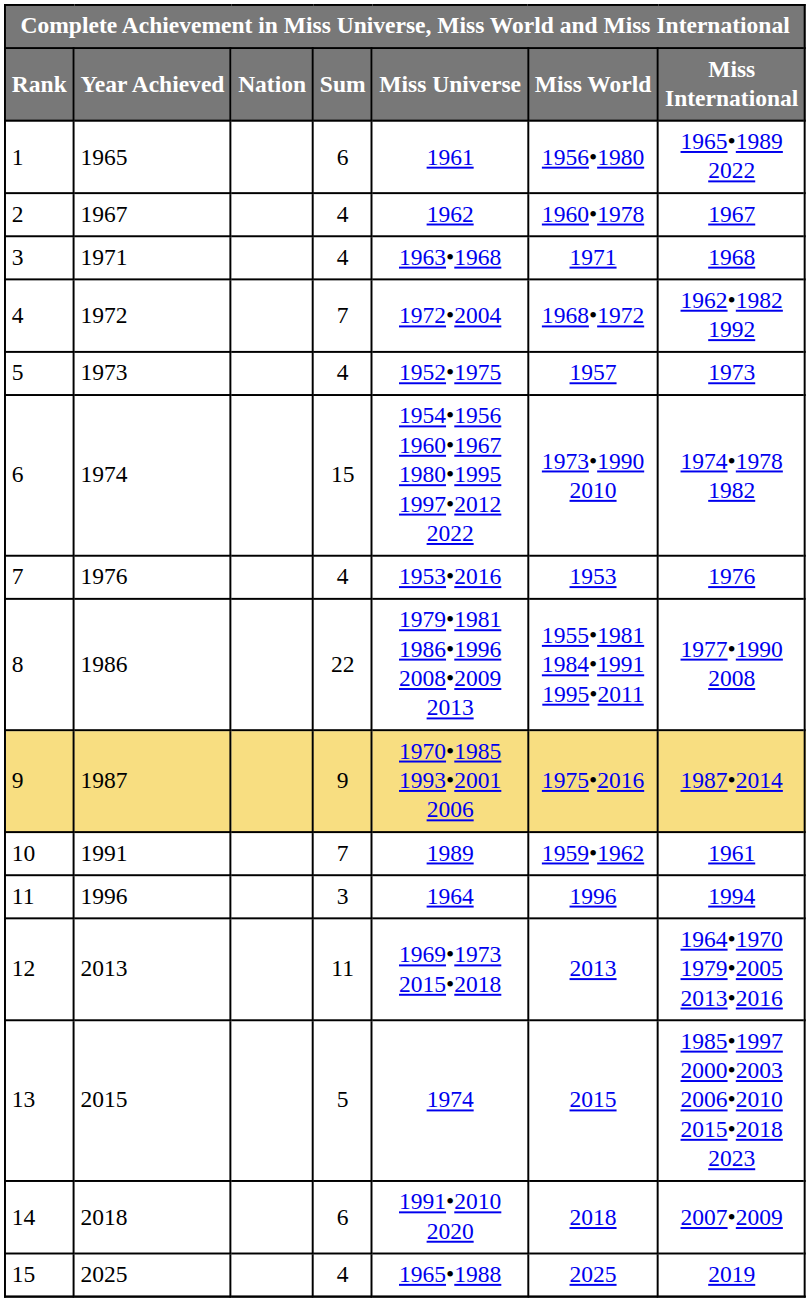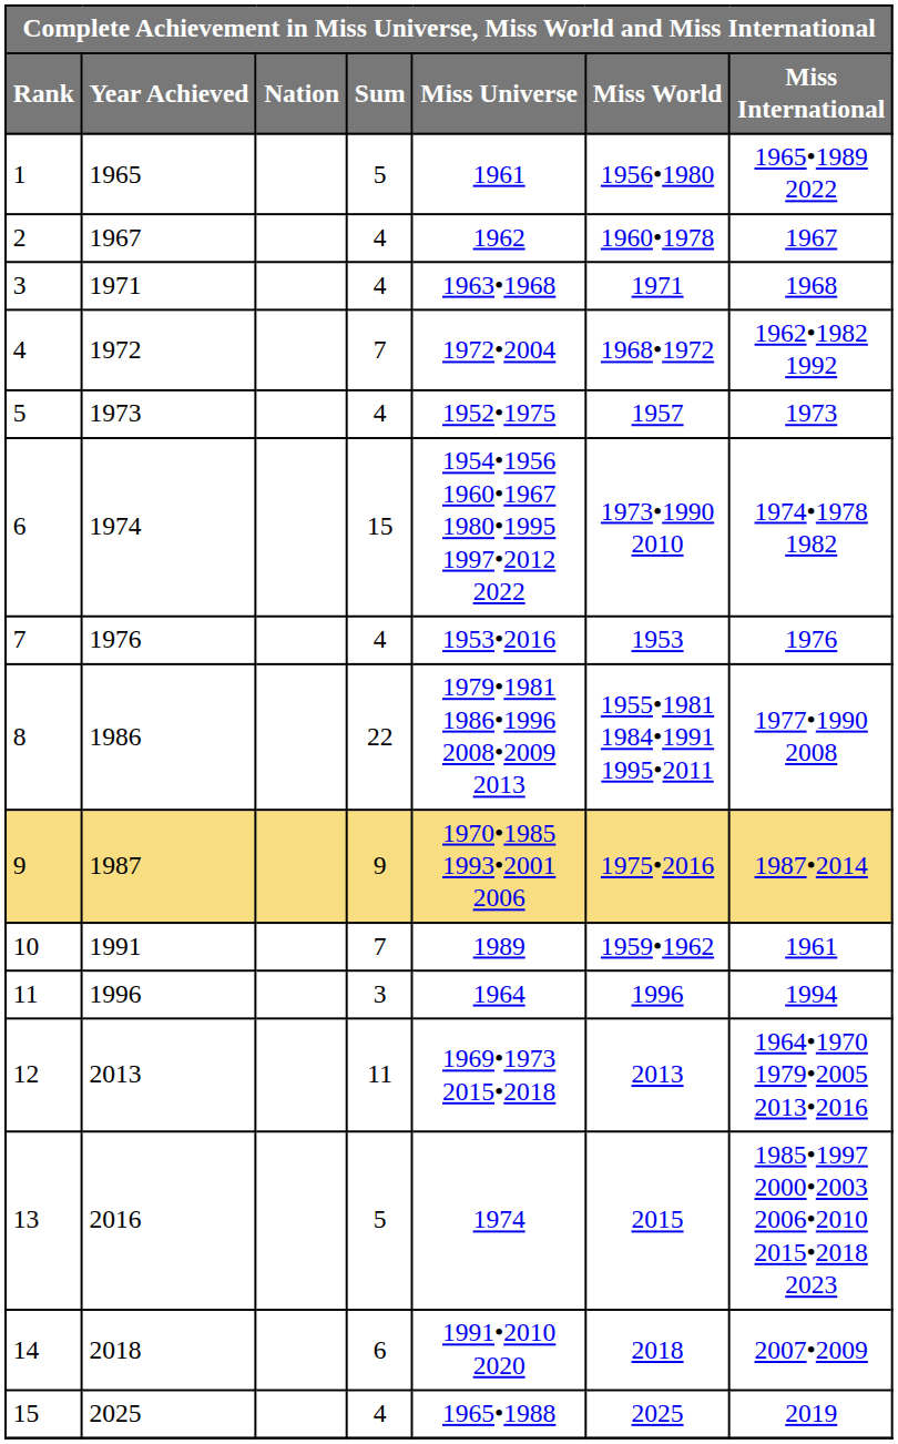 <table class="sortable wiki table" border="3" cellpadding="3" cellspacing="0" style="margin: 0 1em 0 0; background: white; border: 1px #000000 solid; border-collapse: collapse; font-size: 75%;">
 <tr>
 <th style="background-color:#787878;color:#FFFFFF;"  colspan=7>Complete Achievement in Miss Universe, Miss World and Miss International</th>
 </tr>
 <tr>
 <th style="background-color:#787878;color:#FFFFFF;">Rank</th>
 <th style="background-color:#787878;color:#FFFFFF;">Year Achieved</th>
 <th style="background-color:#787878;color:#FFFFFF;">Nation</th>
 <th style="background-color:#787878;color:#FFFFFF;">Sum</th>
 <th style="background-color:#787878;color:#FFFFFF;">Miss Universe</th>
 <th style="background-color:#787878;color:#FFFFFF;">Miss World</th>
 <th style="background-color:#787878;color:#FFFFFF;">Miss<br>International</th>
 </tr>
 <tr>
 <td>1</td>
 <td>1965</td>
 <td></td>
-<td style="text-align:center;">6</td>
+<td style="text-align:center;">5</td>
 <td style="text-align:center;"><a href='#'>1961</a></td>
 <td style="text-align:center;"><a href='#'>1956</a>•<a href='#'>1980</a></td>
 <td style="text-align:center;"><a href='#'>1965</a>•<a href='#'>1989</a><br><a href='#'>2022</a></td>
 </tr>
 <tr>
 <td>2</td>
 <td>1967</td>
 <td></td>
 <td style="text-align:center;">4</td>
 <td style="text-align:center;"><a href='#'>1962</a></td>
 <td style="text-align:center;"><a href='#'>1960</a>•<a href='#'>1978</a></td>
 <td style="text-align:center;"><a href='#'>1967</a></td>
 </tr>
 <tr>
 <td>3</td>
 <td>1971</td>
 <td></td>
 <td style="text-align:center;">4</td>
 <td style="text-align:center;"><a href='#'>1963</a>•<a href='#'>1968</a></td>
 <td style="text-align:center;"><a href='#'>1971</a></td>
 <td style="text-align:center;"><a href='#'>1968</a></td>
 </tr>
 <tr>
 <td>4</td>
 <td>1972</td>
 <td></td>
 <td style="text-align:center;">7</td>
 <td style="text-align:center;"><a href='#'>1972</a>•<a href='#'>2004</a></td>
 <td style="text-align:center;"><a href='#'>1968</a>•<a href='#'>1972</a></td>
 <td style="text-align:center;"><a href='#'>1962</a>•<a href='#'>1982</a><br><a href='#'>1992</a></td>
 </tr>
 <tr>
 <td>5</td>
 <td>1973</td>
 <td></td>
 <td style="text-align:center;">4</td>
 <td style="text-align:center;"><a href='#'>1952</a>•<a href='#'>1975</a></td>
 <td style="text-align:center;"><a href='#'>1957</a></td>
 <td style="text-align:center;"><a href='#'>1973</a></td>
 </tr>
 <tr>
 <td>6</td>
 <td>1974</td>
 <td></td>
 <td style="text-align:center;">15</td>
 <td style="text-align:center;"><a href='#'>1954</a>•<a href='#'>1956</a><br><a href='#'>1960</a>•<a href='#'>1967</a><br><a href='#'>1980</a>•<a href='#'>1995</a><br><a href='#'>1997</a>•<a href='#'>2012</a><br><a href='#'>2022</a></td>
 <td style="text-align:center;"><a href='#'>1973</a>•<a href='#'>1990</a><br><a href='#'>2010</a></td>
 <td style="text-align:center;"><a href='#'>1974</a>•<a href='#'>1978</a><br><a href='#'>1982</a></td>
 </tr>
 <tr>
 <td>7</td>
 <td>1976</td>
 <td></td>
 <td style="text-align:center;">4</td>
 <td style="text-align:center;"><a href='#'>1953</a>•<a href='#'>2016</a></td>
 <td style="text-align:center;"><a href='#'>1953</a></td>
 <td style="text-align:center;"><a href='#'>1976</a></td>
 </tr>
 <tr>
 <td>8</td>
 <td>1986</td>
 <td></td>
 <td style="text-align:center;">22</td>
 <td style="text-align:center;"><a href='#'>1979</a>•<a href='#'>1981</a><br><a href='#'>1986</a>•<a href='#'>1996</a><br><a href='#'>2008</a>•<a href='#'>2009</a><br><a href='#'>2013</a></td>
 <td style="text-align:center;"><a href='#'>1955</a>•<a href='#'>1981</a><br><a href='#'>1984</a>•<a href='#'>1991</a><br><a href='#'>1995</a>•<a href='#'>2011</a></td>
 <td style="text-align:center;"><a href='#'>1977</a>•<a href='#'>1990</a><br><a href='#'>2008</a></td>
 </tr>
 <tr>
 <td bgcolor="#F8DE81">9</td>
 <td bgcolor="#F8DE81">1987</td>
 <td bgcolor="#F8DE81"></td>
 <td bgcolor="#F8DE81" align="center">9</td>
 <td bgcolor="#F8DE81" align="center"><a href='#'>1970</a>•<a href='#'>1985</a><br><a href='#'>1993</a>•<a href='#'>2001</a><br><a href='#'>2006</a></td>
 <td bgcolor="#F8DE81" align="center"><a href='#'>1975</a>•<a href='#'>2016</a></td>
 <td bgcolor="#F8DE81" align="center"><a href='#'>1987</a>•<a href='#'>2014</a></td>
 </tr>
 <tr>
 <td>10</td>
 <td>1991</td>
 <td></td>
 <td style="text-align:center;">7</td>
 <td style="text-align:center;"><a href='#'>1989</a></td>
 <td style="text-align:center;"><a href='#'>1959</a>•<a href='#'>1962</a></td>
 <td style="text-align:center;"><a href='#'>1961</a></td>
 </tr>
 <tr>
 <td>11</td>
 <td>1996</td>
 <td></td>
 <td style="text-align:center;">3</td>
 <td style="text-align:center;"><a href='#'>1964</a></td>
 <td style="text-align:center;"><a href='#'>1996</a></td>
 <td style="text-align:center;"><a href='#'>1994</a></td>
 </tr>
 <tr>
 <td>12</td>
 <td>2013</td>
 <td></td>
 <td style="text-align:center;">11</td>
 <td style="text-align:center;"><a href='#'>1969</a>•<a href='#'>1973</a><br><a href='#'>2015</a>•<a href='#'>2018</a></td>
 <td style="text-align:center;"><a href='#'>2013</a></td>
 <td style="text-align:center;"><a href='#'>1964</a>•<a href='#'>1970</a><br><a href='#'>1979</a>•<a href='#'>2005</a><br><a href='#'>2013</a>•<a href='#'>2016</a></td>
 </tr>
 <tr>
 <td>13</td>
-<td>2015</td>
+<td>2016</td>
 <td></td>
 <td style="text-align:center;">5</td>
 <td style="text-align:center;"><a href='#'>1974</a></td>
 <td style="text-align:center;"><a href='#'>2015</a></td>
 <td style="text-align:center;"><a href='#'>1985</a>•<a href='#'>1997</a><br><a href='#'>2000</a>•<a href='#'>2003</a><br><a href='#'>2006</a>•<a href='#'>2010</a><br><a href='#'>2015</a>•<a href='#'>2018</a><br><a href='#'>2023</a></td>
 </tr>
 <tr>
 <td>14</td>
 <td>2018</td>
 <td></td>
 <td style="text-align:center;">6</td>
 <td style="text-align:center;"><a href='#'>1991</a>•<a href='#'>2010</a><br><a href='#'>2020</a></td>
 <td style="text-align:center;"><a href='#'>2018</a></td>
 <td style="text-align:center;"><a href='#'>2007</a>•<a href='#'>2009</a></td>
 </tr>
 <tr>
 <td>15</td>
 <td>2025</td>
 <td></td>
 <td style="text-align:center;">4</td>
 <td style="text-align:center;"><a href='#'>1965</a>•<a href='#'>1988</a></td>
 <td style="text-align:center;"><a href='#'>2025</a></td>
 <td style="text-align:center;"><a href='#'>2019</a></td>
 </tr>
 <tr>
 </tr>
 </table>
